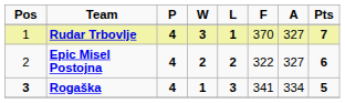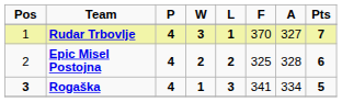 <table class="wikitable sortable" style="text-align: center; font-size:95%">
 <tr>
 <td width="44"><strong>Pos</strong></td>
 <td width="128"><strong>Team</strong></td>
 <td width="30"><strong>P</strong></td>
 <td width="30"><strong>W</strong></td>
 <td width="30"><strong>L</strong></td>
 <td width="30"><strong>F</strong></td>
 <td width="30"><strong>A</strong></td>
 <td width="30"><strong>Pts</strong></td>
 </tr>
 <tr>
 </tr>
 <tr bgcolor="F2F5A9">
 <td>1</td>
 <td align="left"><strong><a href='#'>Rudar Trbovlje</a></strong></td>
 <td><strong>4</strong></td>
 <td><strong>3</strong></td>
 <td><strong>1</strong></td>
 <td>370</td>
 <td>327</td>
 <td><strong>7</strong></td>
 </tr>
 <tr>
 <td>2</td>
 <td align="left"><strong><a href='#'>Epic Misel Postojna</a></strong></td>
 <td><strong>4</strong></td>
 <td><strong>2</strong></td>
 <td><strong>2</strong></td>
-<td>322</td>
-<td>327</td>
+<td>325</td>
+<td>328</td>
 <td><strong>6</strong></td>
 </tr>
 <tr>
 <td><strong>3</strong></td>
 <td align="left"><strong><a href='#'>Rogaška</a></strong></td>
 <td><strong>4</strong></td>
 <td><strong>1</strong></td>
 <td><strong>3</strong></td>
 <td>341</td>
 <td>334</td>
 <td><strong>5</strong></td>
 </tr>
 <tr>
 </tr>
 </table>
